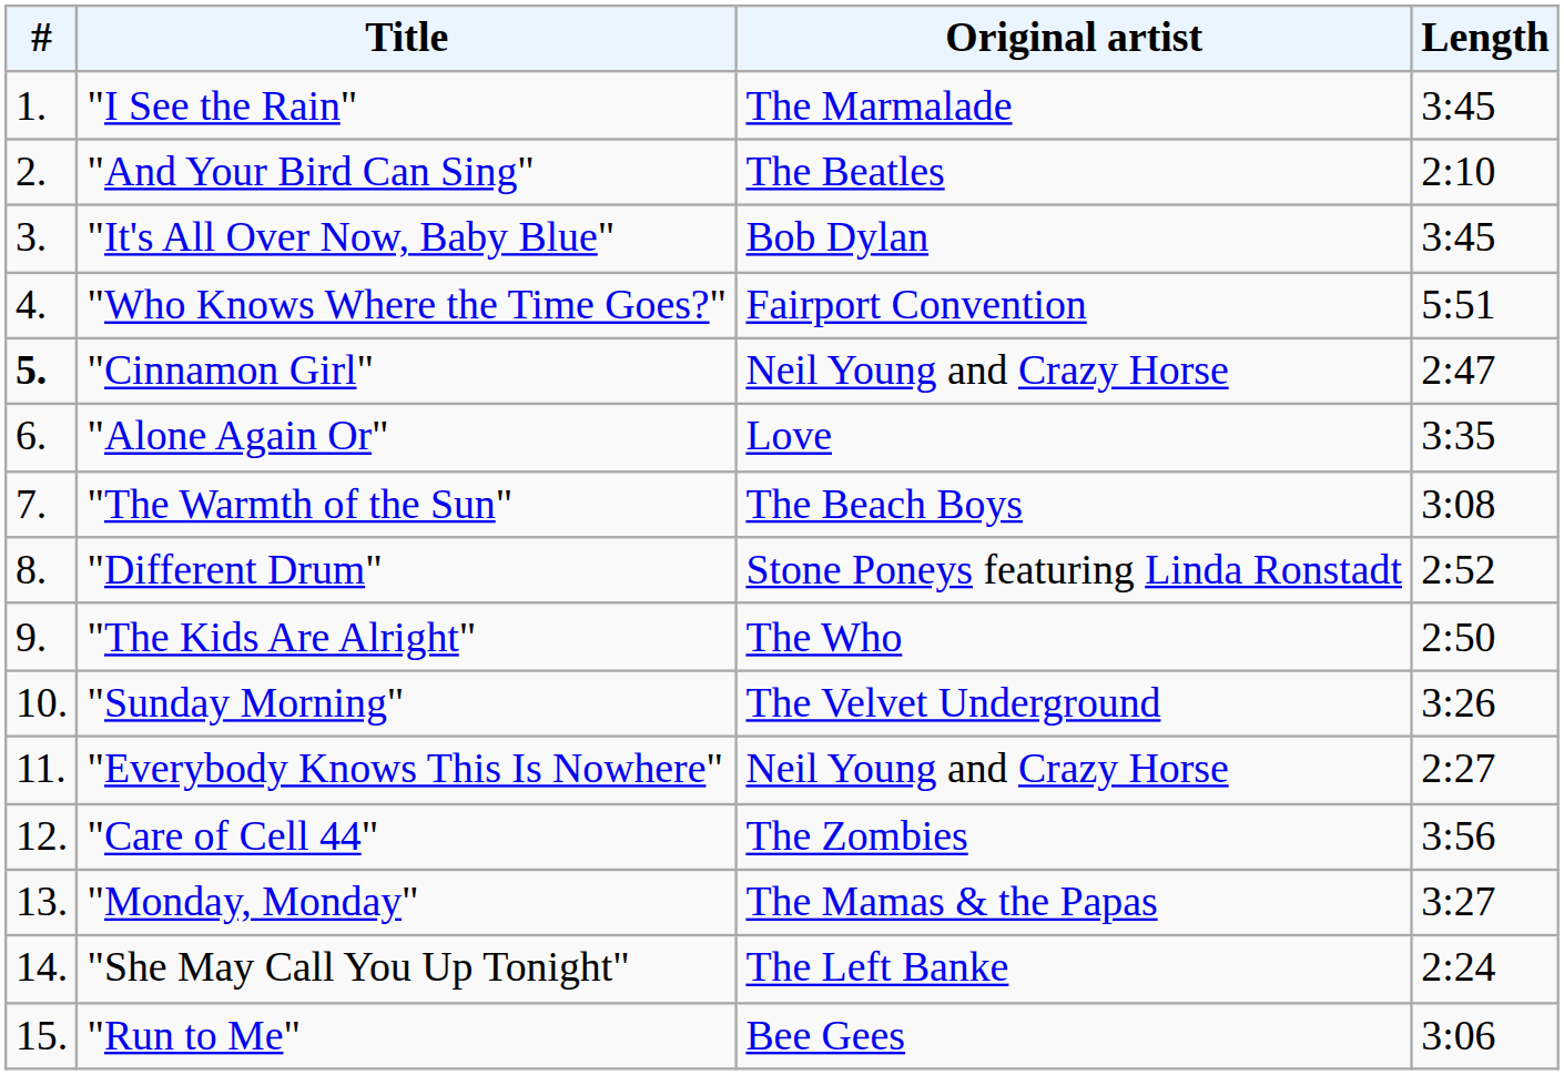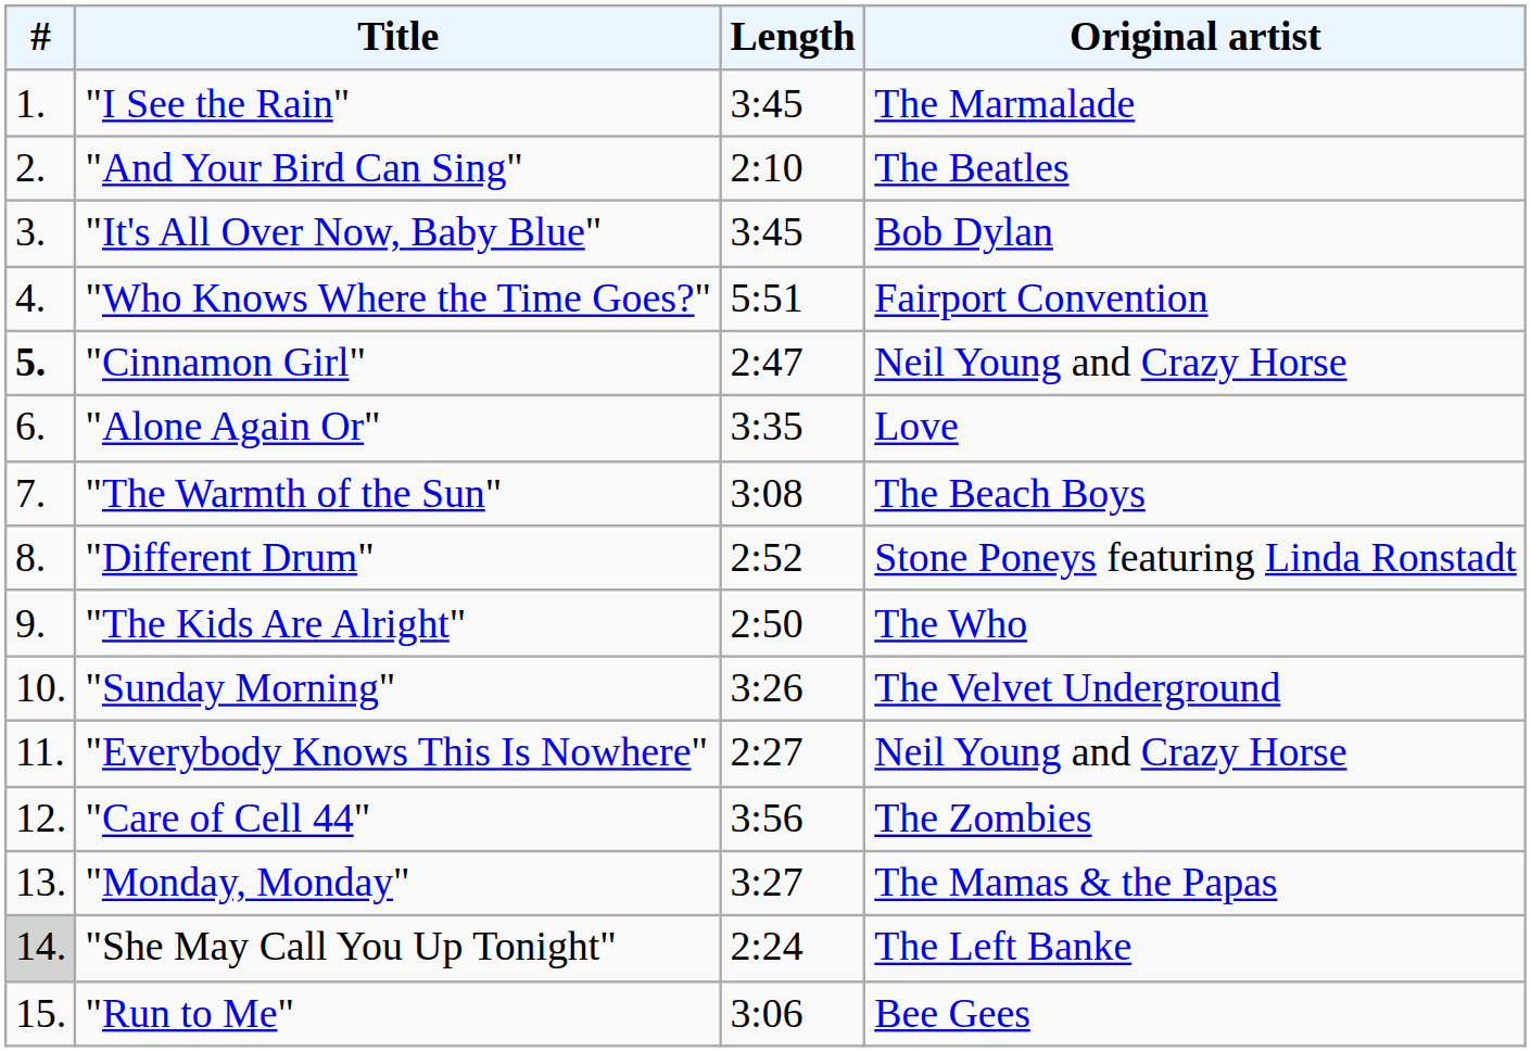 <table class="wikitable">
 <tr>
 <th style="background:#ebf5ff;">#</th>
 <th style="background:#ebf5ff;">Title</th>
+<th style="background:#ebf5ff;">Length</th>
 <th style="background:#ebf5ff;">Original artist</th>
-<th style="background:#ebf5ff;">Length</th>
 </tr>
 <tr>
 <td>1.</td>
 <td>"<a href='#'>I See the Rain</a>"</td>
+<td>3:45</td>
 <td><a href='#'>The Marmalade</a></td>
-<td>3:45</td>
 </tr>
 <tr>
 <td>2.</td>
 <td>"<a href='#'>And Your Bird Can Sing</a>"</td>
+<td>2:10</td>
 <td><a href='#'>The Beatles</a></td>
-<td>2:10</td>
 </tr>
 <tr>
 <td>3.</td>
 <td>"<a href='#'>It's All Over Now, Baby Blue</a>"</td>
+<td>3:45</td>
 <td><a href='#'>Bob Dylan</a></td>
-<td>3:45</td>
 </tr>
 <tr>
 <td>4.</td>
 <td>"<a href='#'>Who Knows Where the Time Goes?</a>"</td>
+<td>5:51</td>
 <td><a href='#'>Fairport Convention</a></td>
-<td>5:51</td>
 </tr>
 <tr>
 <td><strong>5.</strong></td>
 <td>"<a href='#'>Cinnamon Girl</a>"</td>
+<td>2:47</td>
 <td><a href='#'>Neil Young</a> and <a href='#'>Crazy Horse</a></td>
-<td>2:47</td>
 </tr>
 <tr>
 <td>6.</td>
 <td>"<a href='#'>Alone Again Or</a>"</td>
+<td>3:35</td>
 <td><a href='#'>Love</a></td>
-<td>3:35</td>
 </tr>
 <tr>
 <td>7.</td>
 <td>"<a href='#'>The Warmth of the Sun</a>"</td>
+<td>3:08</td>
 <td><a href='#'>The Beach Boys</a></td>
-<td>3:08</td>
 </tr>
 <tr>
 <td>8.</td>
 <td>"<a href='#'>Different Drum</a>"</td>
+<td>2:52</td>
 <td><a href='#'>Stone Poneys</a> featuring <a href='#'>Linda Ronstadt</a></td>
-<td>2:52</td>
 </tr>
 <tr>
 <td>9.</td>
 <td>"<a href='#'>The Kids Are Alright</a>"</td>
+<td>2:50</td>
 <td><a href='#'>The Who</a></td>
-<td>2:50</td>
 </tr>
 <tr>
 <td>10.</td>
 <td>"<a href='#'>Sunday Morning</a>"</td>
+<td>3:26</td>
 <td><a href='#'>The Velvet Underground</a></td>
-<td>3:26</td>
 </tr>
 <tr>
 <td>11.</td>
 <td>"<a href='#'>Everybody Knows This Is Nowhere</a>"</td>
+<td>2:27</td>
 <td><a href='#'>Neil Young</a> and <a href='#'>Crazy Horse</a></td>
-<td>2:27</td>
 </tr>
 <tr>
 <td>12.</td>
 <td>"<a href='#'>Care of Cell 44</a>"</td>
+<td>3:56</td>
 <td><a href='#'>The Zombies</a></td>
-<td>3:56</td>
 </tr>
 <tr>
 <td>13.</td>
 <td>"<a href='#'>Monday, Monday</a>"</td>
+<td>3:27</td>
 <td><a href='#'>The Mamas & the Papas</a></td>
-<td>3:27</td>
 </tr>
 <tr>
-<td>14.</td>
+<td style="background: lightgrey;">14.</td>
 <td>"She May Call You Up Tonight"</td>
+<td>2:24</td>
 <td><a href='#'>The Left Banke</a></td>
-<td>2:24</td>
 </tr>
 <tr>
 <td>15.</td>
 <td>"<a href='#'>Run to Me</a>"</td>
+<td>3:06</td>
 <td><a href='#'>Bee Gees</a></td>
-<td>3:06</td>
 </tr>
 </table>
